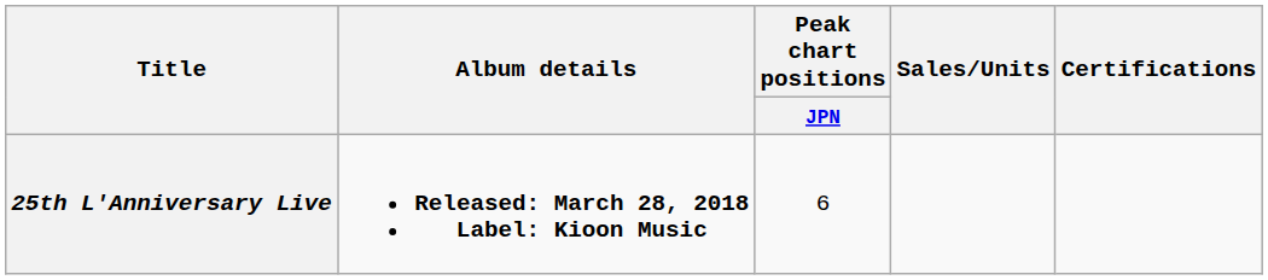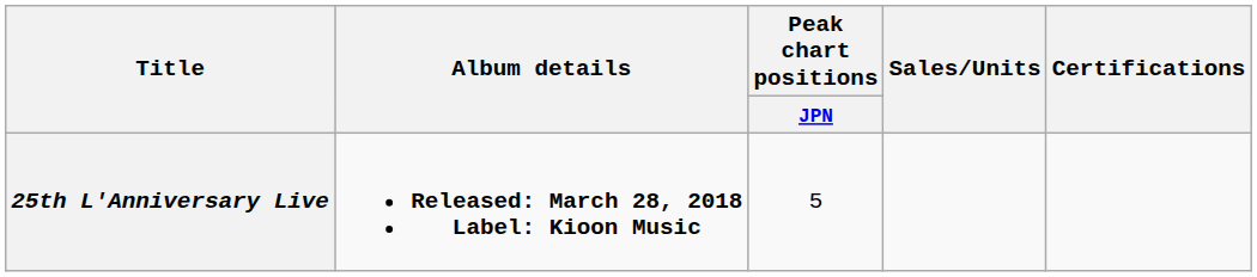 <table class="wikitable plainrowheaders" style="text-align:center;">
 <tr>
 <th rowspan="2" scope="col">Title</th>
 <th rowspan="2" scope="col">Album details</th>
 <th colspan="1">Peak chart positions</th>
 <th rowspan="2" scope="col">Sales/Units</th>
 <th rowspan="2">Certifications</th>
 </tr>
 <tr>
 <th style="width:3em;"><small><a href='#'>JPN</a></small><br></th>
 </tr>
 <tr>
 <th scope="row"><em>25th L'Anniversary Live</em></th>
 <td><strong><br><ul><li>Released: March 28, 2018</li><li>Label: Kioon Music</li></ul></strong></td>
-<td>6</td>
+<td>5</td>
 <td></td>
 <td></td>
 </tr>
 </table>
